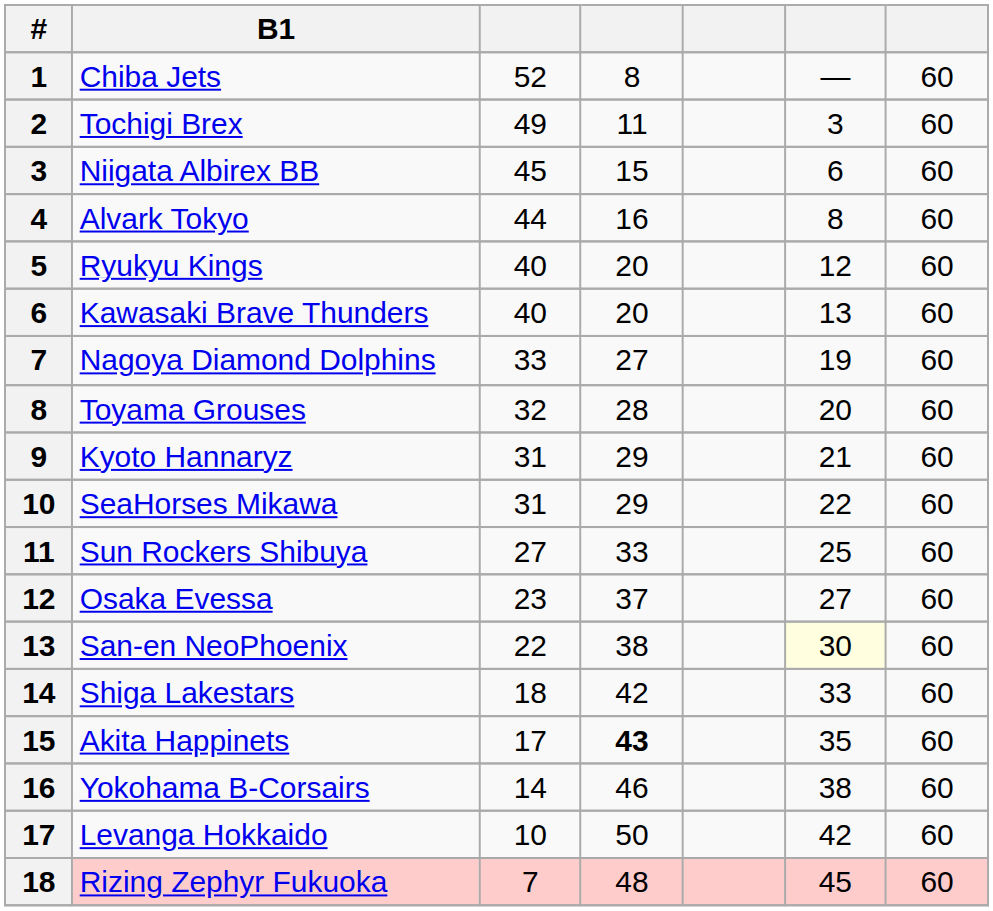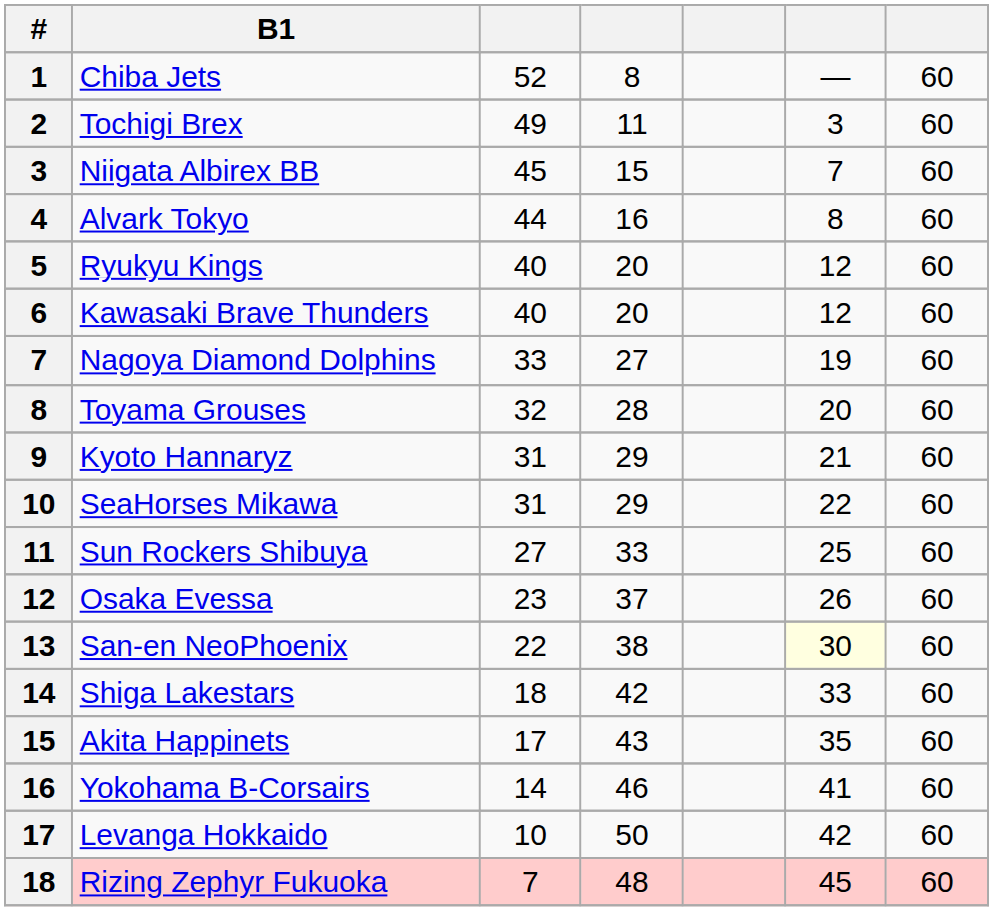 <table class="wikitable" width="500" style="font-size:95%; text-align:center">
 <tr>
 <th width="5%">#</th>
 <th width="30%">B1</th>
 <th width="7.5%"></th>
 <th width="7.5%"></th>
 <th width="7.5%"></th>
 <th width="7.5%"></th>
 <th width="7.5%"></th>
 </tr>
 <tr>
 </tr>
 <tr>
 <th>1</th>
 <td style="text-align:left;"><a href='#'>Chiba Jets</a></td>
 <td>52</td>
 <td>8</td>
 <td></td>
 <td>—</td>
 <td>60</td>
 </tr>
 <tr>
 </tr>
 <tr>
 <th>2</th>
 <td style="text-align:left;"><a href='#'>Tochigi Brex</a></td>
 <td>49</td>
 <td>11</td>
 <td></td>
 <td>3</td>
 <td>60</td>
 </tr>
 <tr>
 </tr>
 <tr>
 <th>3</th>
 <td style="text-align:left;"><a href='#'>Niigata Albirex BB</a></td>
 <td>45</td>
 <td>15</td>
 <td></td>
-<td>6</td>
+<td>7</td>
 <td>60</td>
 </tr>
 <tr>
 </tr>
 <tr>
 <th>4</th>
 <td style="text-align:left;"><a href='#'>Alvark Tokyo</a></td>
 <td>44</td>
 <td>16</td>
 <td></td>
 <td>8</td>
 <td>60</td>
 </tr>
 <tr>
 </tr>
 <tr>
 <th>5</th>
 <td style="text-align:left;"><a href='#'>Ryukyu Kings</a></td>
 <td>40</td>
 <td>20</td>
 <td></td>
 <td>12</td>
 <td>60</td>
 </tr>
 <tr>
 </tr>
 <tr>
 <th>6</th>
 <td style="text-align:left;"><a href='#'>Kawasaki Brave Thunders</a></td>
 <td>40</td>
 <td>20</td>
 <td></td>
-<td>13</td>
+<td>12</td>
 <td>60</td>
 </tr>
 <tr>
 </tr>
 <tr>
 <th>7</th>
 <td style="text-align:left;"><a href='#'>Nagoya Diamond Dolphins</a></td>
 <td>33</td>
 <td>27</td>
 <td></td>
 <td>19</td>
 <td>60</td>
 </tr>
 <tr>
 </tr>
 <tr>
 <th>8</th>
 <td style="text-align:left;"><a href='#'>Toyama Grouses</a></td>
 <td>32</td>
 <td>28</td>
 <td></td>
 <td>20</td>
 <td>60</td>
 </tr>
 <tr>
 </tr>
 <tr>
 <th>9</th>
 <td style="text-align:left;"><a href='#'>Kyoto Hannaryz</a></td>
 <td>31</td>
 <td>29</td>
 <td></td>
 <td>21</td>
 <td>60</td>
 </tr>
 <tr>
 </tr>
 <tr>
 <th>10</th>
 <td style="text-align:left;"><a href='#'>SeaHorses Mikawa</a></td>
 <td>31</td>
 <td>29</td>
 <td></td>
 <td>22</td>
 <td>60</td>
 </tr>
 <tr>
 </tr>
 <tr>
 <th>11</th>
 <td style="text-align:left;"><a href='#'>Sun Rockers Shibuya</a></td>
 <td>27</td>
 <td>33</td>
 <td></td>
 <td>25</td>
 <td>60</td>
 </tr>
 <tr>
 </tr>
 <tr>
 <th>12</th>
 <td style="text-align:left;"><a href='#'>Osaka Evessa</a></td>
 <td>23</td>
 <td>37</td>
 <td></td>
-<td>27</td>
+<td>26</td>
 <td>60</td>
 </tr>
 <tr>
 </tr>
 <tr>
 <th>13</th>
 <td style="text-align:left;"><a href='#'>San-en NeoPhoenix</a></td>
 <td>22</td>
 <td>38</td>
 <td></td>
 <td style="background: lightyellow;">30</td>
 <td>60</td>
 </tr>
 <tr>
 </tr>
 <tr>
 <th>14</th>
 <td style="text-align:left;"><a href='#'>Shiga Lakestars</a></td>
 <td>18</td>
 <td>42</td>
 <td></td>
 <td>33</td>
 <td>60</td>
 </tr>
 <tr>
 </tr>
 <tr>
 <th>15</th>
 <td style="text-align:left;"><a href='#'>Akita Happinets</a></td>
 <td>17</td>
-<td><strong>43</strong></td>
+<td>43</td>
 <td></td>
 <td>35</td>
 <td>60</td>
 </tr>
 <tr>
 </tr>
 <tr>
 <th>16</th>
 <td style="text-align:left;"><a href='#'>Yokohama B-Corsairs</a></td>
 <td>14</td>
 <td>46</td>
 <td></td>
-<td>38</td>
+<td>41</td>
 <td>60</td>
 </tr>
 <tr>
 </tr>
 <tr>
 <th>17</th>
 <td style="text-align:left;"><a href='#'>Levanga Hokkaido</a></td>
 <td>10</td>
 <td>50</td>
 <td></td>
 <td>42</td>
 <td>60</td>
 </tr>
 <tr>
 </tr>
 <tr bgcolor=#FFCCCC>
 <th>18</th>
 <td style="text-align:left;"><a href='#'>Rizing Zephyr Fukuoka</a></td>
 <td>7</td>
 <td>48</td>
 <td></td>
 <td>45</td>
 <td>60</td>
 </tr>
 <tr>
 </tr>
 </table>
